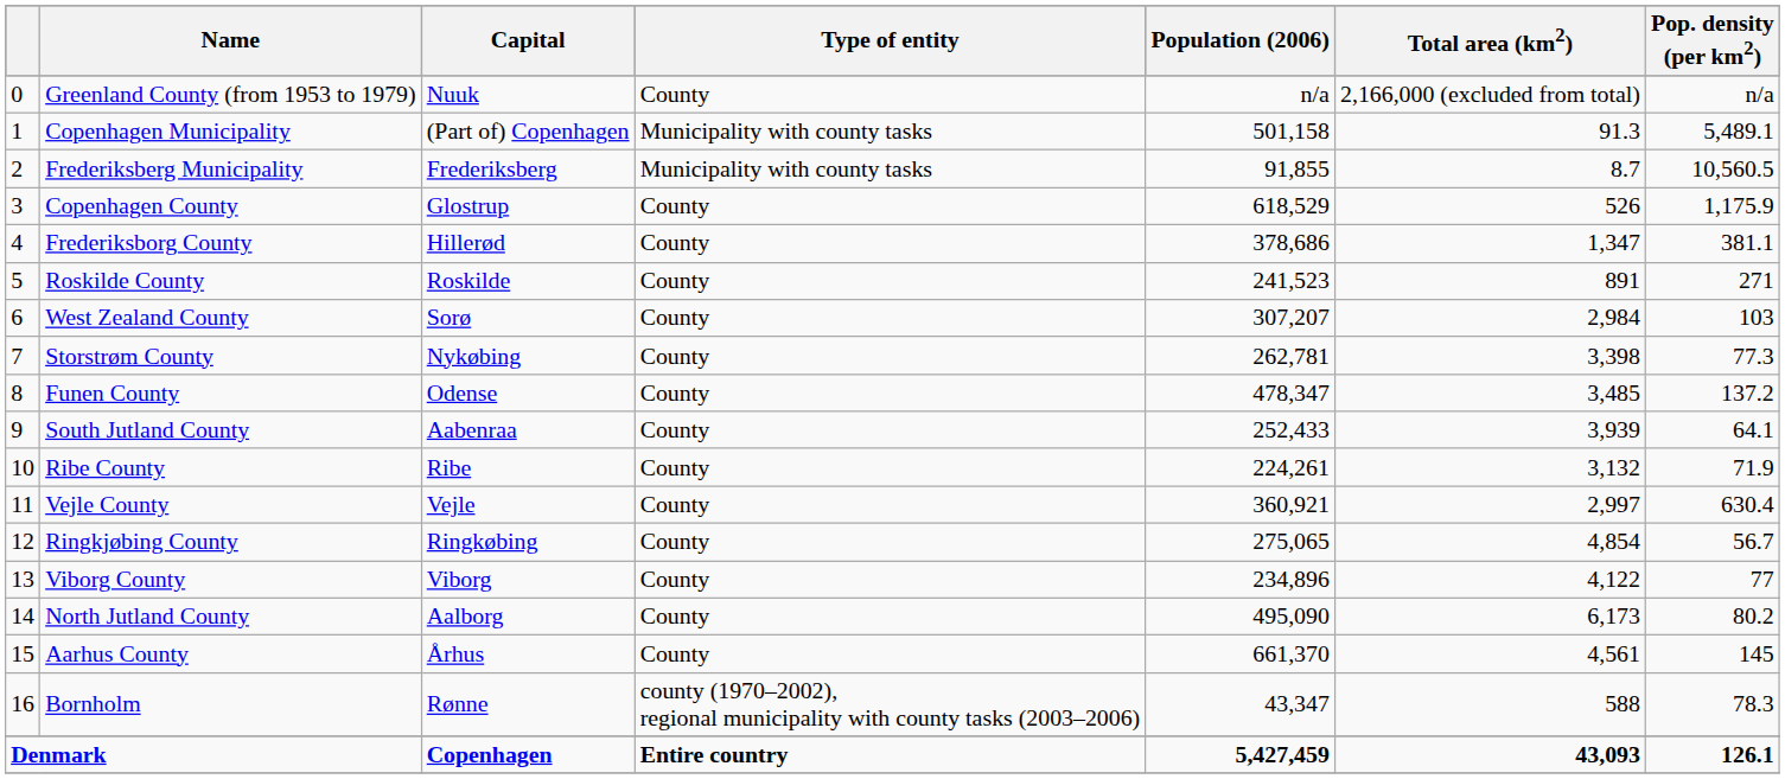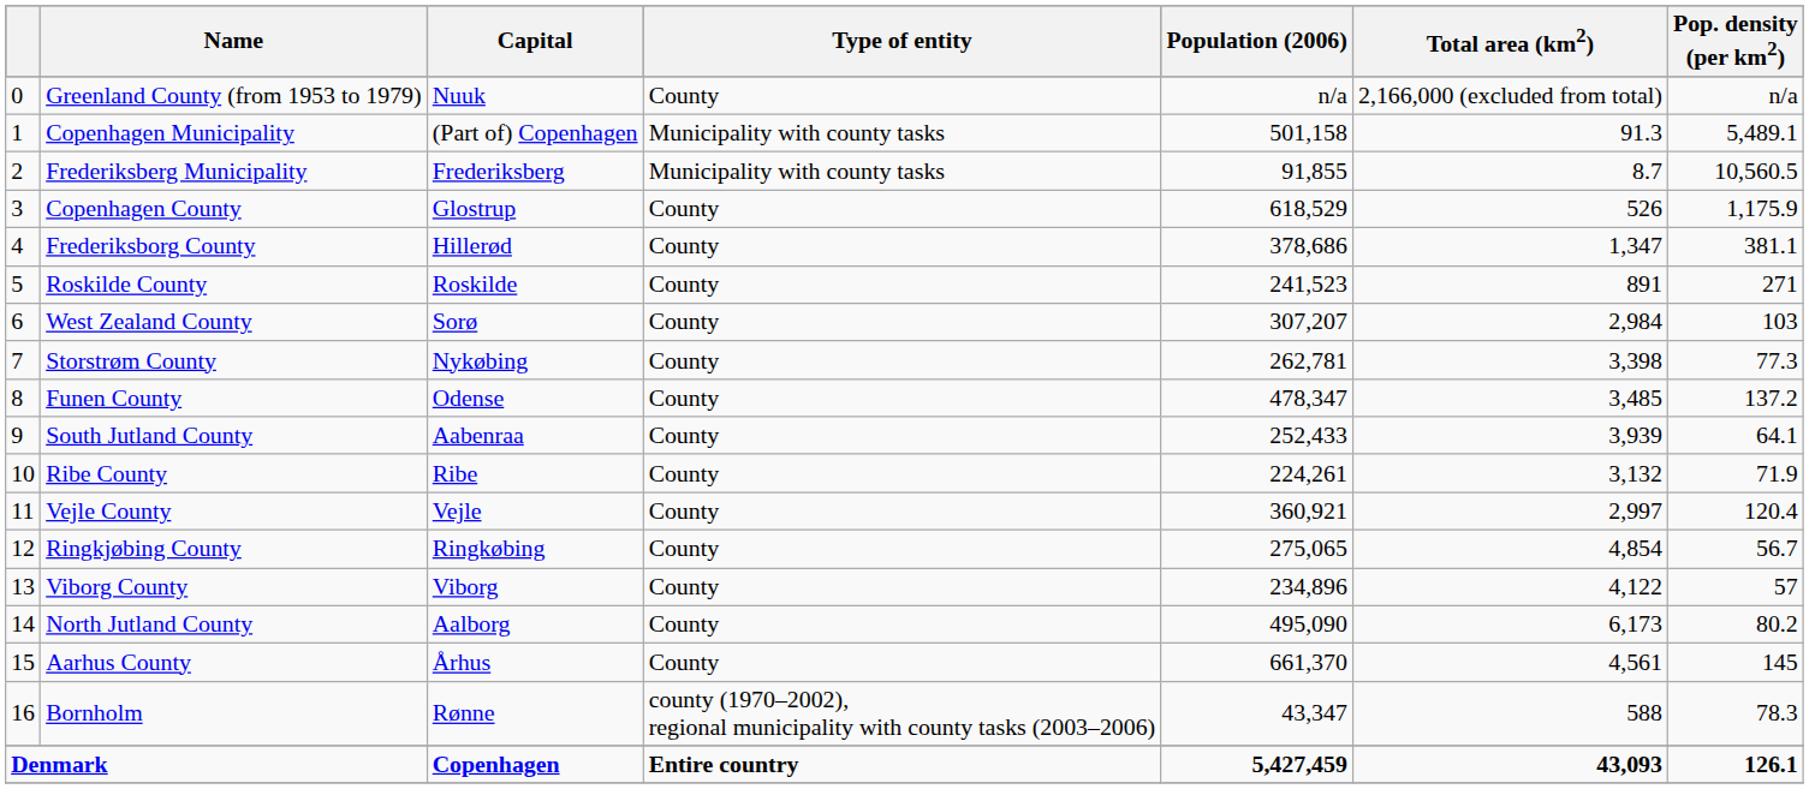 <table class="wikitable sortable">
 <tr bgcolor=# cccccc>
 <th></th>
 <th>Name</th>
 <th>Capital</th>
 <th>Type of entity</th>
 <th>Population (2006)</th>
 <th>Total area (km<sup>2</sup>)</th>
 <th>Pop. density<br>(per km<sup>2</sup>)</th>
 </tr>
 <tr>
 <td>0</td>
 <td><a href='#'>Greenland County</a> (from 1953 to 1979)</td>
 <td><a href='#'>Nuuk</a></td>
 <td>County</td>
 <td align="right">n/a</td>
 <td align="right">2,166,000 (excluded from total)</td>
 <td align="right">n/a</td>
 </tr>
 <tr>
 <td>1</td>
 <td><a href='#'>Copenhagen Municipality</a></td>
 <td>(Part of) <a href='#'>Copenhagen</a></td>
 <td>Municipality with county tasks</td>
 <td align="right">501,158</td>
 <td align="right">91.3</td>
 <td align="right">5,489.1</td>
 </tr>
 <tr>
 <td>2</td>
 <td><a href='#'>Frederiksberg Municipality</a></td>
 <td><a href='#'>Frederiksberg</a></td>
 <td>Municipality with county tasks</td>
 <td align="right">91,855</td>
 <td align="right">8.7</td>
 <td align="right">10,560.5</td>
 </tr>
 <tr>
 <td>3</td>
 <td><a href='#'>Copenhagen County</a></td>
 <td><a href='#'>Glostrup</a></td>
 <td>County</td>
 <td align="right">618,529</td>
 <td align="right">526</td>
 <td align="right">1,175.9</td>
 </tr>
 <tr>
 <td>4</td>
 <td><a href='#'>Frederiksborg County</a></td>
 <td><a href='#'>Hillerød</a></td>
 <td>County</td>
 <td align="right">378,686</td>
 <td align="right">1,347</td>
 <td align="right">381.1</td>
 </tr>
 <tr>
 <td>5</td>
 <td><a href='#'>Roskilde County</a></td>
 <td><a href='#'>Roskilde</a></td>
 <td>County</td>
 <td align="right">241,523</td>
 <td align="right">891</td>
 <td align="right">271</td>
 </tr>
 <tr>
 <td>6</td>
 <td><a href='#'>West Zealand County</a></td>
 <td><a href='#'>Sorø</a></td>
 <td>County</td>
 <td align="right">307,207</td>
 <td align="right">2,984</td>
 <td align="right">103</td>
 </tr>
 <tr>
 <td>7</td>
 <td><a href='#'>Storstrøm County</a></td>
 <td><a href='#'>Nykøbing</a></td>
 <td>County</td>
 <td align="right">262,781</td>
 <td align="right">3,398</td>
 <td align="right">77.3</td>
 </tr>
 <tr>
 <td>8</td>
 <td><a href='#'>Funen County</a></td>
 <td><a href='#'>Odense</a></td>
 <td>County</td>
 <td align="right">478,347</td>
 <td align="right">3,485</td>
 <td align="right">137.2</td>
 </tr>
 <tr>
 <td>9</td>
 <td><a href='#'>South Jutland County</a></td>
 <td><a href='#'>Aabenraa</a></td>
 <td>County</td>
 <td align="right">252,433</td>
 <td align="right">3,939</td>
 <td align="right">64.1</td>
 </tr>
 <tr>
 <td>10</td>
 <td><a href='#'>Ribe County</a></td>
 <td><a href='#'>Ribe</a></td>
 <td>County</td>
 <td align="right">224,261</td>
 <td align="right">3,132</td>
 <td align="right">71.9</td>
 </tr>
 <tr>
 <td>11</td>
 <td><a href='#'>Vejle County</a></td>
 <td><a href='#'>Vejle</a></td>
 <td>County</td>
 <td align="right">360,921</td>
 <td align="right">2,997</td>
-<td align="right">630.4</td>
+<td align="right">120.4</td>
 </tr>
 <tr>
 <td>12</td>
 <td><a href='#'>Ringkjøbing County</a></td>
 <td><a href='#'>Ringkøbing</a></td>
 <td>County</td>
 <td align="right">275,065</td>
 <td align="right">4,854</td>
 <td align="right">56.7</td>
 </tr>
 <tr>
 <td>13</td>
 <td><a href='#'>Viborg County</a></td>
 <td><a href='#'>Viborg</a></td>
 <td>County</td>
 <td align="right">234,896</td>
 <td align="right">4,122</td>
-<td align="right">77</td>
+<td align="right">57</td>
 </tr>
 <tr>
 <td>14</td>
 <td><a href='#'>North Jutland County</a></td>
 <td><a href='#'>Aalborg</a></td>
 <td>County</td>
 <td align="right">495,090</td>
 <td align="right">6,173</td>
 <td align="right">80.2</td>
 </tr>
 <tr>
 <td>15</td>
 <td><a href='#'>Aarhus County</a></td>
 <td><a href='#'>Århus</a></td>
 <td>County</td>
 <td align="right">661,370</td>
 <td align="right">4,561</td>
 <td align="right">145</td>
 </tr>
 <tr>
 <td>16</td>
 <td><a href='#'>Bornholm</a></td>
 <td><a href='#'>Rønne</a></td>
 <td>county (1970–2002),<br>regional municipality with county tasks (2003–2006)</td>
 <td align="right">43,347</td>
 <td align="right">588</td>
 <td align="right">78.3</td>
 </tr>
 <tr>
 </tr>
 <tr class="sortbottom">
 <td colspan=2><strong><a href='#'>Denmark</a></strong></td>
 <td><strong><a href='#'>Copenhagen</a></strong></td>
 <td><strong>Entire country</strong></td>
 <td align="right"><strong>5,427,459</strong></td>
 <td align="right"><strong>43,093</strong></td>
 <td align="right"><strong>126.1</strong></td>
 </tr>
 <tr>
 </tr>
 </table>
